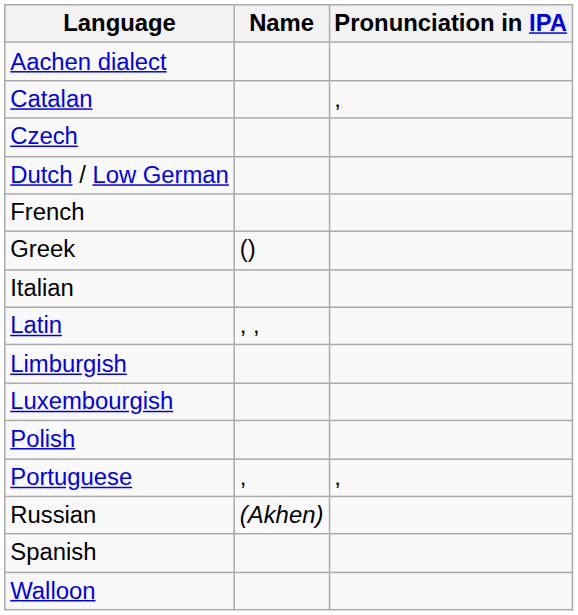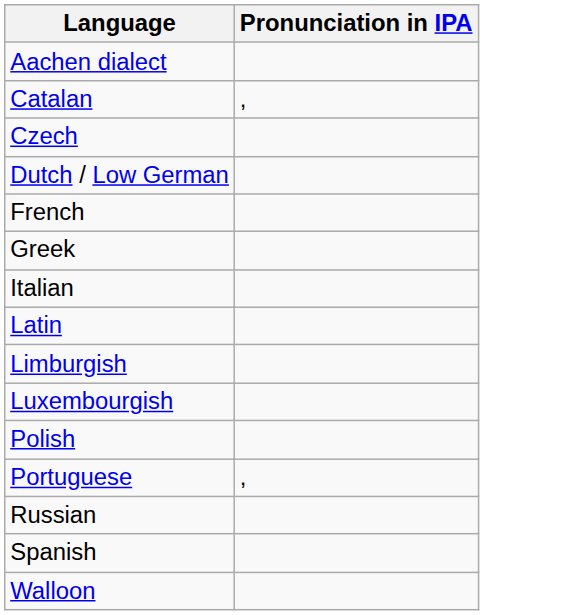 <table class="wikitable sortable">
 <tr>
 <th>Language</th>
-<th>Name</th>
 <th class="unsortable">Pronunciation in <a href='#'>IPA</a></th>
 </tr>
 <tr>
 <td><a href='#'>Aachen dialect</a></td>
 <td></td>
-<td></td>
 </tr>
 <tr>
 <td><a href='#'>Catalan</a></td>
-<td></td>
 <td>, </td>
 </tr>
 <tr>
 <td><a href='#'>Czech</a></td>
 <td></td>
-<td></td>
 </tr>
 <tr>
 <td><a href='#'>Dutch</a> / <a href='#'>Low German</a></td>
-<td></td>
 <td></td>
 </tr>
 <tr>
 <td>French</td>
 <td></td>
-<td></td>
 </tr>
 <tr>
 <td>Greek</td>
-<td> ()</td>
 <td></td>
 </tr>
 <tr>
 <td>Italian</td>
 <td></td>
-<td></td>
 </tr>
 <tr>
 <td><a href='#'>Latin</a></td>
-<td>, , </td>
 <td></td>
 </tr>
 <tr>
 <td><a href='#'>Limburgish</a></td>
 <td></td>
-<td></td>
 </tr>
 <tr>
 <td><a href='#'>Luxembourgish</a></td>
-<td></td>
 <td></td>
 </tr>
 <tr>
 <td><a href='#'>Polish</a></td>
 <td></td>
-<td></td>
 </tr>
 <tr>
 <td><a href='#'>Portuguese</a></td>
 <td>, </td>
-<td>, </td>
 </tr>
 <tr>
 <td>Russian</td>
-<td> <em>(Akhen)</em></td>
 <td></td>
 </tr>
 <tr>
 <td>Spanish</td>
 <td></td>
-<td></td>
 </tr>
 <tr>
 <td><a href='#'>Walloon</a></td>
 <td></td>
-<td></td>
 </tr>
 </table>
